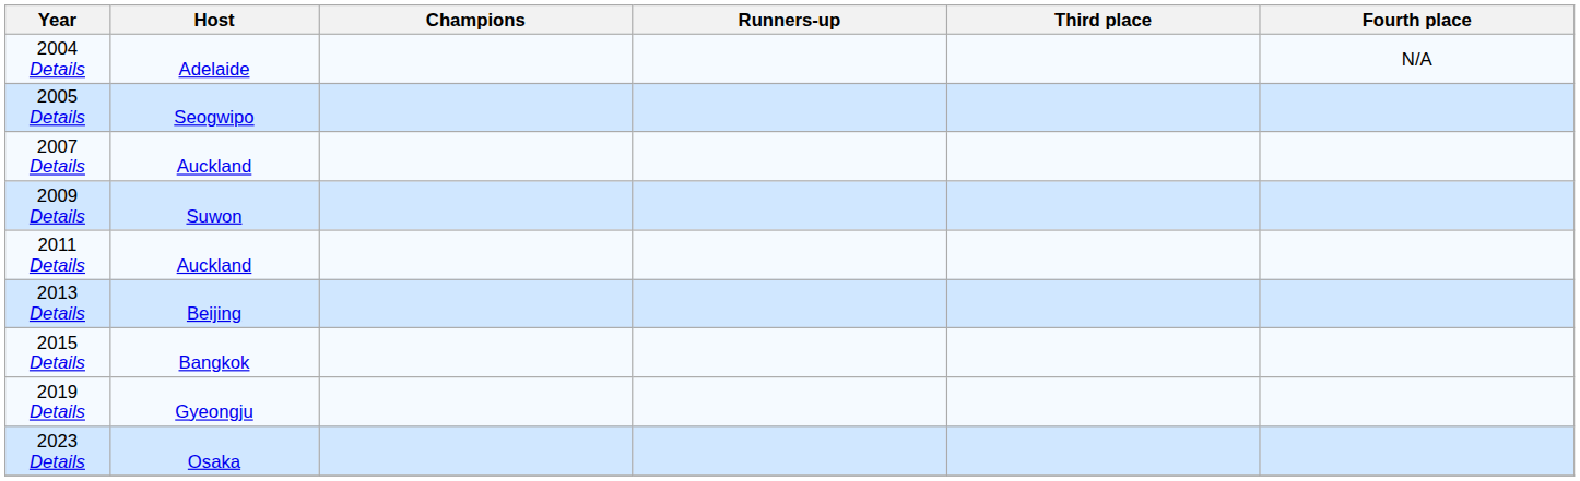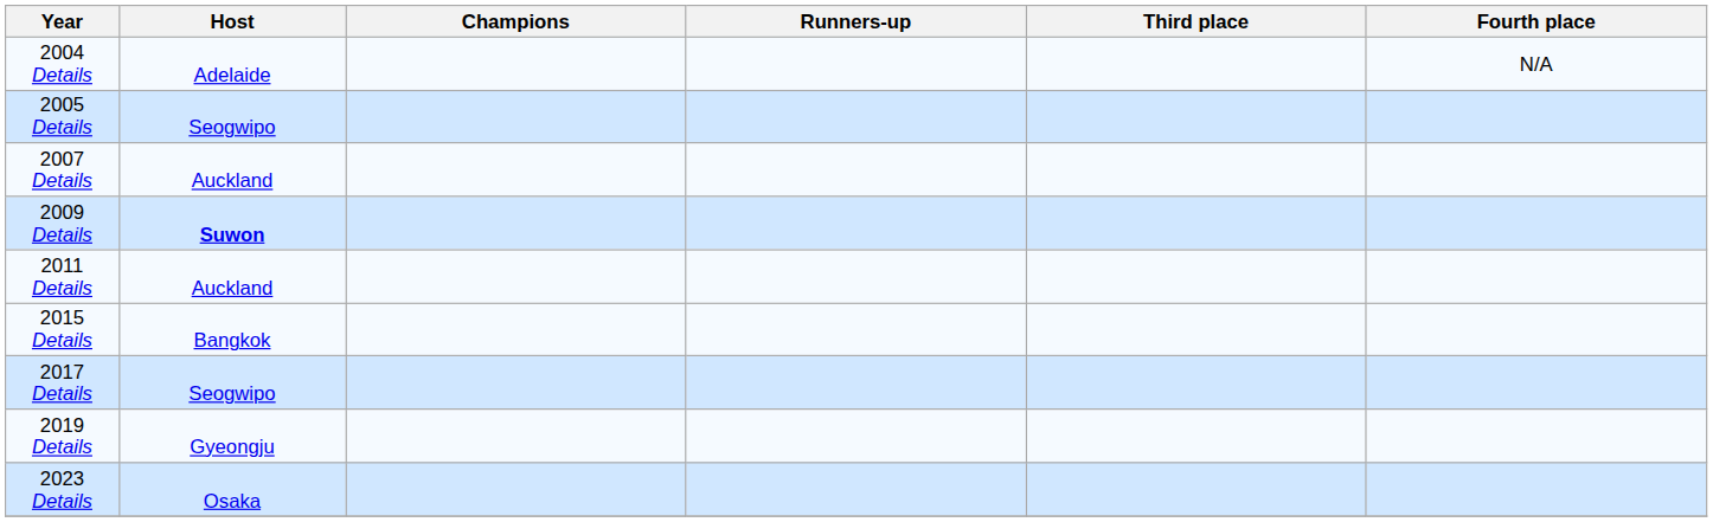 <table class="wikitable" style="font-size:90%; width: 98%; text-align: center;">
 <tr>
 <th width=5%>Year</th>
 <th width=10%>Host</th>
 <th width=15%>Champions</th>
 <th width=15%>Runners-up</th>
 <th width=15%>Third place</th>
 <th width=15%>Fourth place</th>
 </tr>
 <tr bgcolor=#F5FAFF>
 <td>2004<br><em><a href='#'>Details</a></em></td>
 <td><br><a href='#'>Adelaide</a></td>
 <td></td>
 <td></td>
 <td></td>
 <td>N/A</td>
 </tr>
 <tr bgcolor=#D0E7FF>
 <td>2005<br><em><a href='#'>Details</a></em></td>
 <td><br><a href='#'>Seogwipo</a></td>
 <td></td>
 <td></td>
 <td></td>
 <td></td>
 </tr>
 <tr bgcolor=#F5FAFF>
 <td>2007<br><em><a href='#'>Details</a></em></td>
 <td><br><a href='#'>Auckland</a></td>
 <td></td>
 <td></td>
 <td></td>
 <td><br></td>
 </tr>
 <tr bgcolor=#D0E7FF>
 <td>2009<br><em><a href='#'>Details</a></em></td>
-<td><br><a href='#'>Suwon</a></td>
+<td><strong><br><a href='#'>Suwon</a></strong></td>
 <td></td>
 <td></td>
 <td></td>
 <td></td>
 </tr>
 <tr bgcolor=#F5FAFF>
 <td>2011<br><em><a href='#'>Details</a></em></td>
 <td><br><a href='#'>Auckland</a></td>
 <td></td>
 <td></td>
 <td></td>
 <td></td>
 </tr>
-<tr bgcolor=#D0E7FF>
-<td>2013<br><em><a href='#'>Details</a></em></td>
-<td><br><a href='#'>Beijing</a></td>
+<tr bgcolor=#F5FAFF>
+<td>2015<br><em><a href='#'>Details</a></em></td>
+<td><br><a href='#'>Bangkok</a></td>
 <td></td>
 <td></td>
 <td></td>
 <td></td>
 </tr>
-<tr bgcolor=#F5FAFF>
-<td>2015<br><em><a href='#'>Details</a></em></td>
-<td><br><a href='#'>Bangkok</a></td>
+<tr bgcolor=#D0E7FF>
+<td>2017<br><em><a href='#'>Details</a></em></td>
+<td><br><a href='#'>Seogwipo</a></td>
 <td></td>
 <td></td>
 <td></td>
 <td></td>
 </tr>
 <tr bgcolor=#F5FAFF>
 <td>2019<br><em><a href='#'>Details</a></em></td>
 <td><br><a href='#'>Gyeongju</a></td>
 <td></td>
 <td></td>
 <td></td>
 <td></td>
 </tr>
 <tr bgcolor=#D0E7FF>
 <td>2023<br><em><a href='#'>Details</a></em></td>
 <td><br><a href='#'>Osaka</a></td>
 <td></td>
 <td></td>
 <td></td>
 <td></td>
 </tr>
 <tr>
 </tr>
 </table>
